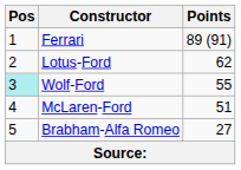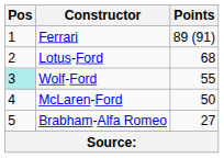 <table class="wikitable" style="font-size: 95%;">
 <tr>
 <th>Pos</th>
 <th>Constructor</th>
 <th>Points</th>
 </tr>
 <tr>
 <td>1</td>
 <td> <a href='#'>Ferrari</a></td>
 <td align="right">89 (91)</td>
 </tr>
 <tr>
 <td>2</td>
 <td> <a href='#'>Lotus</a>-<a href='#'>Ford</a></td>
-<td align="right">62</td>
+<td align="right">68</td>
 </tr>
 <tr>
 <td style="background: paleturquoise;">3</td>
 <td> <a href='#'>Wolf</a>-<a href='#'>Ford</a></td>
 <td align="right">55</td>
 </tr>
 <tr>
 <td>4</td>
 <td> <a href='#'>McLaren</a>-<a href='#'>Ford</a></td>
-<td align="right">51</td>
+<td align="right">50</td>
 </tr>
 <tr>
 <td>5</td>
 <td> <a href='#'>Brabham</a>-<a href='#'>Alfa Romeo</a></td>
 <td align="right">27</td>
 </tr>
 <tr>
 <th colspan=4>Source: </th>
 </tr>
 </table>
